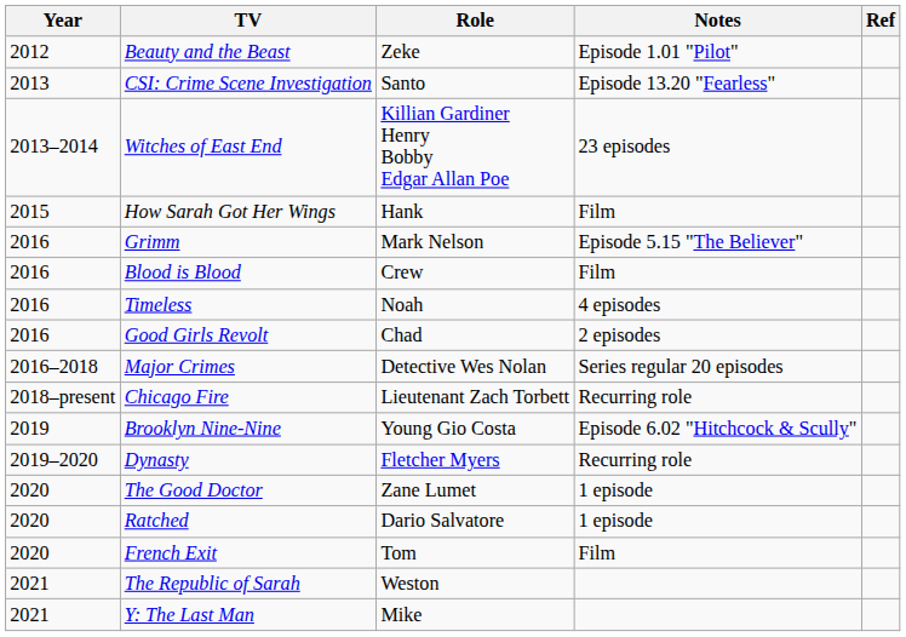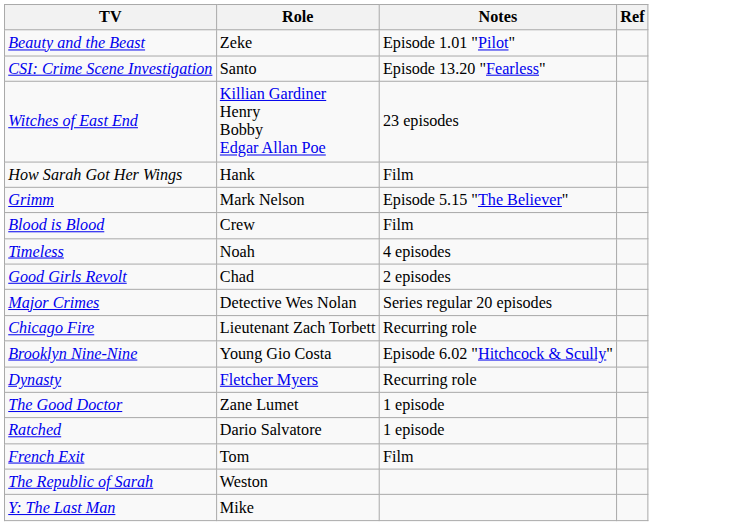 <table class="wikitable sortable">
 <tr>
-<th>Year</th>
 <th>TV</th>
 <th>Role</th>
 <th class=unsortable>Notes</th>
 <th>Ref</th>
 </tr>
 <tr>
-<td>2012</td>
 <td><em><a href='#'>Beauty and the Beast</a></em></td>
 <td>Zeke</td>
 <td>Episode 1.01 "<a href='#'>Pilot</a>"</td>
 <td></td>
 </tr>
 <tr>
-<td>2013</td>
 <td><em><a href='#'>CSI: Crime Scene Investigation</a></em></td>
 <td>Santo</td>
 <td>Episode 13.20 "<a href='#'>Fearless</a>"</td>
 <td></td>
 </tr>
 <tr>
-<td>2013–2014</td>
 <td><em><a href='#'>Witches of East End</a></em></td>
 <td><a href='#'>Killian Gardiner</a><br>Henry<br>Bobby<br><a href='#'>Edgar Allan Poe</a></td>
 <td>23 episodes</td>
 <td></td>
 </tr>
 <tr>
-<td>2015</td>
 <td><em>How Sarah Got Her Wings</em></td>
 <td>Hank</td>
 <td>Film</td>
 <td></td>
 </tr>
 <tr>
-<td>2016</td>
 <td><a href='#'><em>Grimm</em></a></td>
 <td>Mark Nelson</td>
 <td>Episode 5.15 "<a href='#'>The Believer</a>"</td>
 <td></td>
 </tr>
 <tr>
-<td>2016</td>
 <td><em><a href='#'>Blood is Blood</a></em></td>
 <td>Crew</td>
 <td>Film</td>
 <td></td>
 </tr>
 <tr>
-<td>2016</td>
 <td><em><a href='#'>Timeless</a></em></td>
 <td>Noah</td>
 <td>4 episodes</td>
 <td></td>
 </tr>
 <tr>
-<td>2016</td>
 <td><em><a href='#'>Good Girls Revolt</a></em></td>
 <td>Chad</td>
 <td>2 episodes</td>
 <td></td>
 </tr>
 <tr>
-<td>2016–2018</td>
 <td><em><a href='#'>Major Crimes</a></em></td>
 <td>Detective Wes Nolan</td>
 <td>Series regular 20 episodes</td>
 <td></td>
 </tr>
 <tr>
-<td>2018–present</td>
 <td><em><a href='#'>Chicago Fire</a></em></td>
 <td>Lieutenant Zach Torbett</td>
 <td>Recurring role</td>
 <td></td>
 </tr>
 <tr>
-<td>2019</td>
 <td><em><a href='#'>Brooklyn Nine-Nine</a></em></td>
 <td>Young Gio Costa</td>
 <td>Episode 6.02 "<a href='#'>Hitchcock & Scully</a>"</td>
 <td></td>
 </tr>
 <tr>
-<td>2019–2020</td>
 <td><em><a href='#'>Dynasty</a></em></td>
 <td><a href='#'>Fletcher Myers</a></td>
 <td>Recurring role</td>
 <td></td>
 </tr>
 <tr>
-<td>2020</td>
 <td><em><a href='#'>The Good Doctor</a></em></td>
 <td>Zane Lumet</td>
 <td>1 episode</td>
 <td></td>
 </tr>
 <tr>
-<td>2020</td>
 <td><em><a href='#'>Ratched</a></em></td>
 <td>Dario Salvatore</td>
 <td>1 episode</td>
 <td></td>
 </tr>
 <tr>
-<td>2020</td>
 <td><em><a href='#'>French Exit</a></em></td>
 <td>Tom</td>
 <td>Film</td>
 <td></td>
 </tr>
 <tr>
-<td>2021</td>
 <td><em><a href='#'>The Republic of Sarah</a></em></td>
 <td>Weston</td>
 <td></td>
 <td></td>
 </tr>
 <tr>
-<td>2021</td>
 <td><em><a href='#'>Y: The Last Man</a></em></td>
 <td>Mike</td>
 <td></td>
 <td></td>
 </tr>
 </table>
